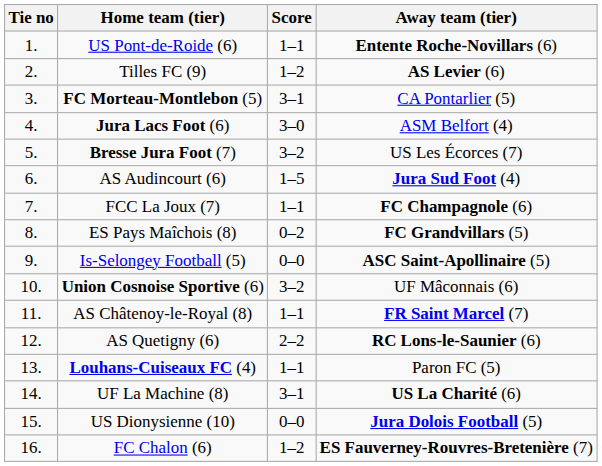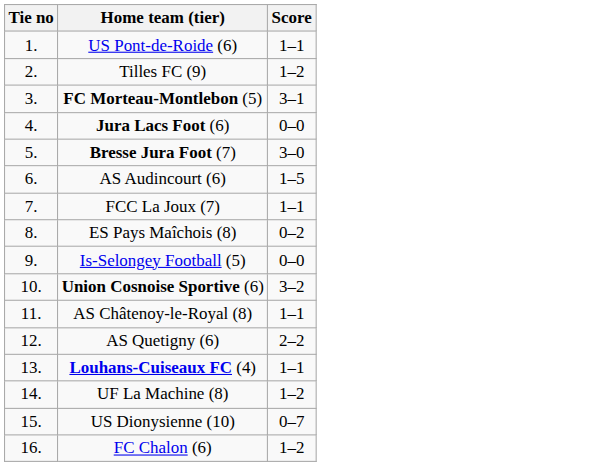 <table class="wikitable" style="text-align: center">
 <tr>
 <th>Tie no</th>
 <th>Home team (tier)</th>
 <th>Score</th>
-<th>Away team (tier)</th>
 </tr>
 <tr>
 <td>1.</td>
 <td><a href='#'>US Pont-de-Roide</a> (6)</td>
 <td>1–1 </td>
-<td><strong>Entente Roche-Novillars</strong> (6)</td>
 </tr>
 <tr>
 <td>2.</td>
 <td>Tilles FC (9)</td>
 <td>1–2</td>
-<td><strong>AS Levier</strong> (6)</td>
 </tr>
 <tr>
 <td>3.</td>
 <td><strong>FC Morteau-Montlebon</strong> (5)</td>
 <td>3–1</td>
-<td><a href='#'>CA Pontarlier</a> (5)</td>
 </tr>
 <tr>
 <td>4.</td>
 <td><strong>Jura Lacs Foot</strong> (6)</td>
-<td>3–0</td>
-<td><a href='#'>ASM Belfort</a> (4)</td>
+<td>0–0 </td>
 </tr>
 <tr>
 <td>5.</td>
 <td><strong>Bresse Jura Foot</strong> (7)</td>
-<td>3–2</td>
-<td>US Les Écorces (7)</td>
+<td>3–0</td>
 </tr>
 <tr>
 <td>6.</td>
 <td>AS Audincourt (6)</td>
 <td>1–5</td>
-<td><strong><a href='#'>Jura Sud Foot</a></strong> (4)</td>
 </tr>
 <tr>
 <td>7.</td>
 <td>FCC La Joux (7)</td>
 <td>1–1 </td>
-<td><strong>FC Champagnole</strong> (6)</td>
 </tr>
 <tr>
 <td>8.</td>
 <td>ES Pays Maîchois (8)</td>
 <td>0–2</td>
-<td><strong>FC Grandvillars</strong> (5)</td>
 </tr>
 <tr>
 <td>9.</td>
 <td><a href='#'>Is-Selongey Football</a> (5)</td>
 <td>0–0 </td>
-<td><strong>ASC Saint-Apollinaire</strong> (5)</td>
 </tr>
 <tr>
 <td>10.</td>
 <td><strong>Union Cosnoise Sportive</strong> (6)</td>
 <td>3–2</td>
-<td>UF Mâconnais (6)</td>
 </tr>
 <tr>
 <td>11.</td>
 <td>AS Châtenoy-le-Royal (8)</td>
 <td>1–1 </td>
-<td><strong><a href='#'>FR Saint Marcel</a></strong> (7)</td>
 </tr>
 <tr>
 <td>12.</td>
 <td>AS Quetigny (6)</td>
 <td>2–2 </td>
-<td><strong>RC Lons-le-Saunier</strong> (6)</td>
 </tr>
 <tr>
 <td>13.</td>
 <td><strong><a href='#'>Louhans-Cuiseaux FC</a></strong> (4)</td>
 <td>1–1 </td>
-<td>Paron FC (5)</td>
 </tr>
 <tr>
 <td>14.</td>
 <td>UF La Machine (8)</td>
-<td>3–1</td>
-<td><strong>US La Charité</strong> (6)</td>
+<td>1–2</td>
 </tr>
 <tr>
 <td>15.</td>
 <td>US Dionysienne (10)</td>
-<td>0–0 </td>
-<td><strong><a href='#'>Jura Dolois Football</a></strong> (5)</td>
+<td>0–7</td>
 </tr>
 <tr>
 <td>16.</td>
 <td><a href='#'>FC Chalon</a> (6)</td>
 <td>1–2</td>
-<td><strong>ES Fauverney-Rouvres-Bretenière</strong> (7)</td>
 </tr>
 </table>
